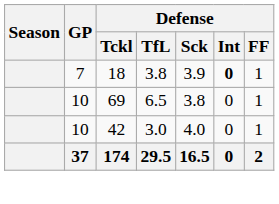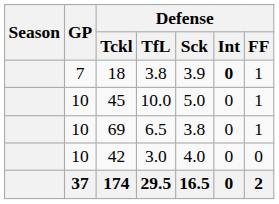 <table class="wikitable" style="text-align:center;">
 <tr>
 <th rowspan="2">Season</th>
 <th rowspan="2">GP</th>
 <th colspan="5">Defense</th>
 </tr>
 <tr>
 <th>Tckl</th>
 <th>TfL</th>
 <th>Sck</th>
 <th>Int</th>
 <th>FF</th>
 </tr>
 <tr>
 <th></th>
 <td>7</td>
 <td>18</td>
 <td>3.8</td>
 <td>3.9</td>
 <td><strong>0</strong></td>
 <td>1</td>
 </tr>
 <tr>
 <th></th>
 <td>10</td>
+<td>45</td>
+<td>10.0</td>
+<td>5.0</td>
+<td>0</td>
+<td>1</td>
+</tr>
+<tr>
+<th></th>
+<td>10</td>
 <td>69</td>
 <td>6.5</td>
 <td>3.8</td>
 <td>0</td>
 <td>1</td>
 </tr>
 <tr>
 <th></th>
 <td>10</td>
 <td>42</td>
 <td>3.0</td>
 <td>4.0</td>
 <td>0</td>
-<td>1</td>
+<td>0</td>
 </tr>
 <tr>
 <th></th>
 <th>37</th>
 <th>174</th>
 <th>29.5</th>
 <th>16.5</th>
 <th>0</th>
 <th>2</th>
 </tr>
 </table>
